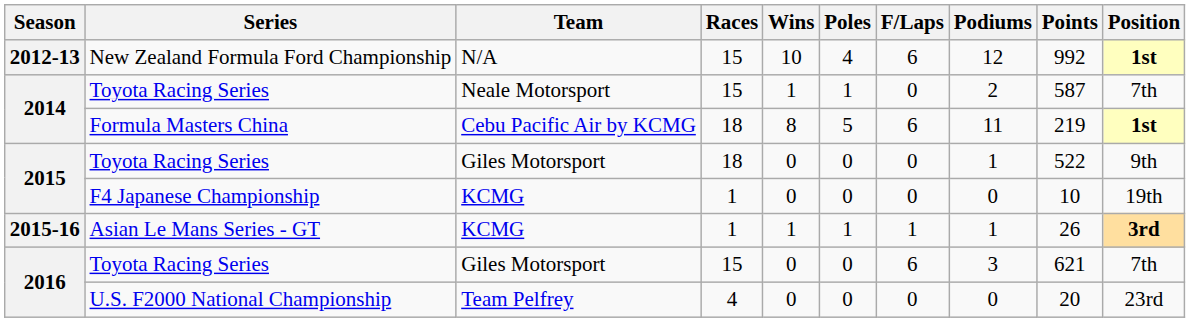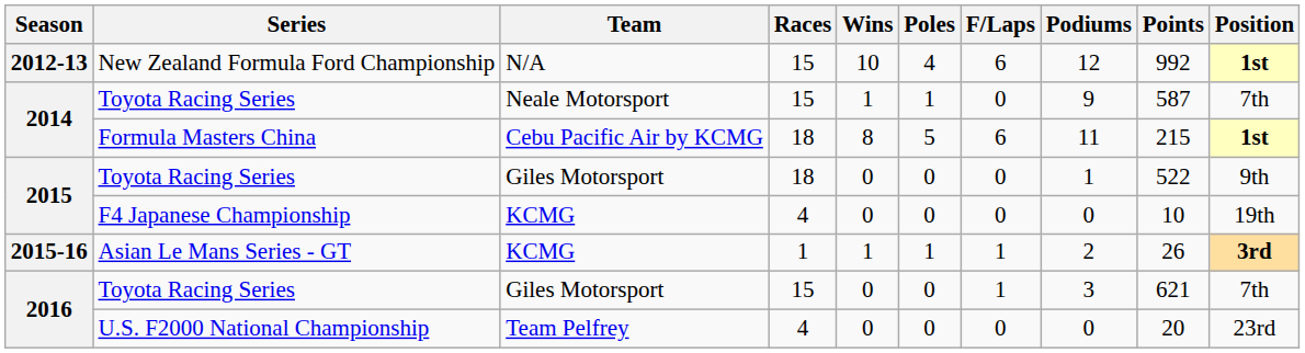 <table class="wikitable" style="font-size: 90%; text-align:center">
 <tr>
 <th>Season</th>
 <th>Series</th>
 <th>Team</th>
 <th>Races</th>
 <th>Wins</th>
 <th>Poles</th>
 <th>F/Laps</th>
 <th>Podiums</th>
 <th>Points</th>
 <th>Position</th>
 </tr>
 <tr>
 <th>2012-13</th>
 <td align=left>New Zealand Formula Ford Championship</td>
 <td align=left>N/A</td>
 <td>15</td>
 <td>10</td>
 <td>4</td>
 <td>6</td>
 <td>12</td>
 <td>992</td>
 <td style="background:#FFFFBF;"><strong>1st</strong></td>
 </tr>
 <tr>
 <th rowspan="2">2014</th>
 <td align=left><a href='#'>Toyota Racing Series</a></td>
 <td align=left>Neale Motorsport</td>
 <td>15</td>
 <td>1</td>
 <td>1</td>
 <td>0</td>
-<td>2</td>
+<td>9</td>
 <td>587</td>
 <td>7th</td>
 </tr>
 <tr>
 <td align=left><a href='#'>Formula Masters China</a></td>
 <td align=left><a href='#'>Cebu Pacific Air by KCMG</a></td>
 <td>18</td>
 <td>8</td>
 <td>5</td>
 <td>6</td>
 <td>11</td>
-<td>219</td>
+<td>215</td>
 <td style="background:#FFFFBF;"><strong>1st</strong></td>
 </tr>
 <tr>
 <th rowspan="2">2015</th>
 <td align=left><a href='#'>Toyota Racing Series</a></td>
 <td align=left>Giles Motorsport</td>
 <td>18</td>
 <td>0</td>
 <td>0</td>
 <td>0</td>
 <td>1</td>
 <td>522</td>
 <td>9th</td>
 </tr>
 <tr>
 <td align=left><a href='#'>F4 Japanese Championship</a></td>
 <td align=left><a href='#'>KCMG</a></td>
-<td>1</td>
+<td>4</td>
 <td>0</td>
 <td>0</td>
 <td>0</td>
 <td>0</td>
 <td>10</td>
 <td>19th</td>
 </tr>
 <tr>
 <th>2015-16</th>
 <td align=left><a href='#'>Asian Le Mans Series - GT</a></td>
 <td align=left><a href='#'>KCMG</a></td>
 <td>1</td>
 <td>1</td>
 <td>1</td>
 <td>1</td>
-<td>1</td>
+<td>2</td>
 <td>26</td>
 <td style="background:#FFDF9F;"><strong>3rd</strong></td>
 </tr>
 <tr>
 <th rowspan="2">2016</th>
 <td align=left><a href='#'>Toyota Racing Series</a></td>
 <td align=left>Giles Motorsport</td>
 <td>15</td>
 <td>0</td>
 <td>0</td>
-<td>6</td>
+<td>1</td>
 <td>3</td>
 <td>621</td>
 <td>7th</td>
 </tr>
 <tr>
 <td align=left><a href='#'>U.S. F2000 National Championship</a></td>
 <td align=left><a href='#'>Team Pelfrey</a></td>
 <td>4</td>
 <td>0</td>
 <td>0</td>
 <td>0</td>
 <td>0</td>
 <td>20</td>
 <td>23rd</td>
 </tr>
 </table>
